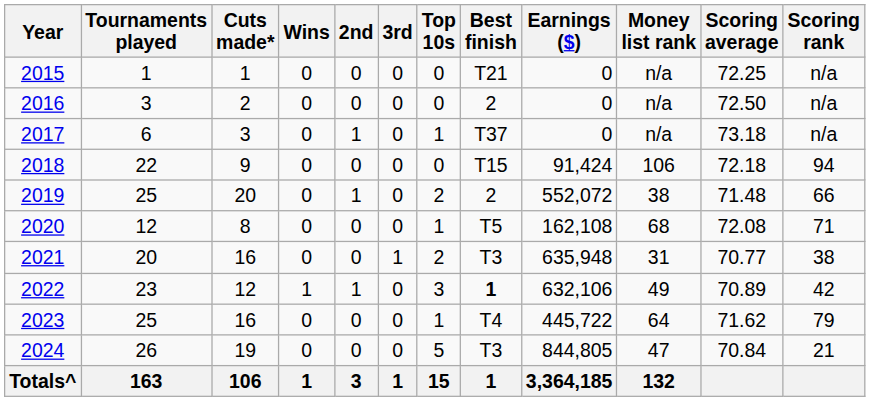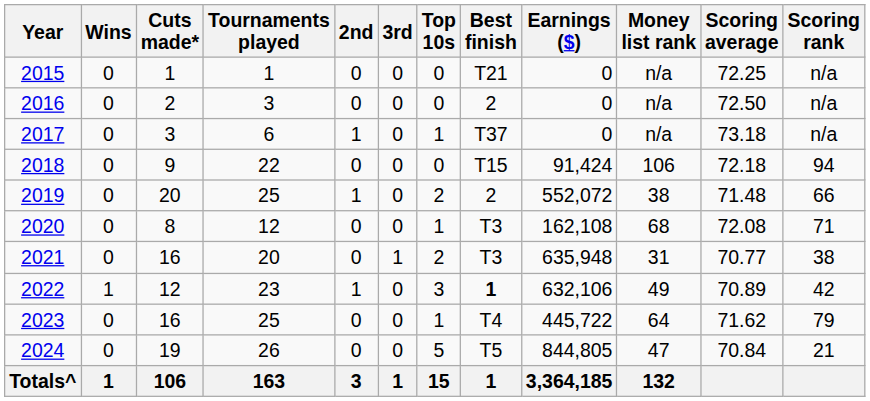 <table class="wikitable" style="text-align:center; font-size: 95%;">
 <tr>
 <th>Year</th>
+<th>Wins</th>
+<th>Cuts <br>made*</th>
 <th>Tournaments <br>played</th>
-<th>Cuts <br>made*</th>
-<th>Wins</th>
 <th>2nd</th>
 <th>3rd</th>
 <th>Top <br>10s</th>
 <th>Best <br>finish</th>
 <th>Earnings<br>(<a href='#'>$</a>)</th>
 <th>Money<br>list rank</th>
 <th>Scoring <br> average</th>
 <th>Scoring<br>rank</th>
 </tr>
 <tr>
 <td><a href='#'>2015</a></td>
+<td>0</td>
 <td>1</td>
 <td>1</td>
-<td>0</td>
 <td>0</td>
 <td>0</td>
 <td>0</td>
 <td>T21</td>
 <td align=right>0</td>
 <td>n/a</td>
 <td>72.25</td>
 <td>n/a</td>
 </tr>
 <tr>
 <td><a href='#'>2016</a></td>
+<td>0</td>
+<td>2</td>
 <td>3</td>
-<td>2</td>
-<td>0</td>
 <td>0</td>
 <td>0</td>
 <td>0</td>
 <td>2</td>
 <td align=right>0</td>
 <td>n/a</td>
 <td>72.50</td>
 <td>n/a</td>
 </tr>
 <tr>
 <td><a href='#'>2017</a></td>
+<td>0</td>
+<td>3</td>
 <td>6</td>
-<td>3</td>
-<td>0</td>
 <td>1</td>
 <td>0</td>
 <td>1</td>
 <td>T37</td>
 <td align=right>0</td>
 <td>n/a</td>
 <td>73.18</td>
 <td>n/a</td>
 </tr>
 <tr>
 <td><a href='#'>2018</a></td>
+<td>0</td>
+<td>9</td>
 <td>22</td>
-<td>9</td>
-<td>0</td>
 <td>0</td>
 <td>0</td>
 <td>0</td>
 <td>T15</td>
 <td align=right>91,424</td>
 <td>106</td>
 <td>72.18</td>
 <td>94</td>
 </tr>
 <tr>
 <td><a href='#'>2019</a></td>
+<td>0</td>
+<td>20</td>
 <td>25</td>
-<td>20</td>
-<td>0</td>
 <td>1</td>
 <td>0</td>
 <td>2</td>
 <td>2</td>
 <td align=right>552,072</td>
 <td>38</td>
 <td>71.48</td>
 <td>66</td>
 </tr>
 <tr>
 <td><a href='#'>2020</a></td>
+<td>0</td>
+<td>8</td>
 <td>12</td>
-<td>8</td>
-<td>0</td>
 <td>0</td>
 <td>0</td>
 <td>1</td>
-<td>T5</td>
+<td>T3</td>
 <td align=right>162,108</td>
 <td>68</td>
 <td>72.08</td>
 <td>71</td>
 </tr>
 <tr>
 <td><a href='#'>2021</a></td>
+<td>0</td>
+<td>16</td>
 <td>20</td>
-<td>16</td>
-<td>0</td>
 <td>0</td>
 <td>1</td>
 <td>2</td>
 <td>T3</td>
 <td align=right>635,948</td>
 <td>31</td>
 <td>70.77</td>
 <td>38</td>
 </tr>
 <tr>
 <td><a href='#'>2022</a></td>
+<td>1</td>
+<td>12</td>
 <td>23</td>
-<td>12</td>
-<td>1</td>
 <td>1</td>
 <td>0</td>
 <td>3</td>
 <td><strong>1</strong></td>
 <td align=right>632,106</td>
 <td>49</td>
 <td>70.89</td>
 <td>42</td>
 </tr>
 <tr>
 <td><a href='#'>2023</a></td>
+<td>0</td>
+<td>16</td>
 <td>25</td>
-<td>16</td>
-<td>0</td>
 <td>0</td>
 <td>0</td>
 <td>1</td>
 <td>T4</td>
 <td align=right>445,722</td>
 <td>64</td>
 <td>71.62</td>
 <td>79</td>
 </tr>
 <tr>
 <td><a href='#'>2024</a></td>
+<td>0</td>
+<td>19</td>
 <td>26</td>
-<td>19</td>
-<td>0</td>
 <td>0</td>
 <td>0</td>
 <td>5</td>
-<td>T3</td>
+<td>T5</td>
 <td align=right>844,805</td>
 <td>47</td>
 <td>70.84</td>
 <td>21</td>
 </tr>
 <tr>
 <th>Totals^</th>
+<th>1 </th>
+<th>106 </th>
 <th>163 </th>
-<th>106 </th>
-<th>1 </th>
 <th>3 </th>
 <th>1 </th>
 <th>15 </th>
 <th>1 </th>
 <th align=right>3,364,185 </th>
 <th>132 </th>
 <th></th>
 <th></th>
 </tr>
 </table>
